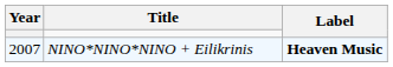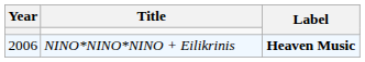 <table class="wikitable"|width=100%>
 <tr bgcolor="#CCCCCC" align="center">
 <th width="20">Year</th>
 <th width="235">Title</th>
 <th width="100" rowspan="2">Label</th>
 </tr>
 <tr>
 <th></th>
 </tr>
 <tr bgcolor="#F0F8FF" align="center">
-<td>2007</td>
+<td>2006</td>
 <td align="left"><em>NINO*NINO*NINO + Eilikrinis</em></td>
 <td align="center"><strong>Heaven Music</strong></td>
 </tr>
 </table>
